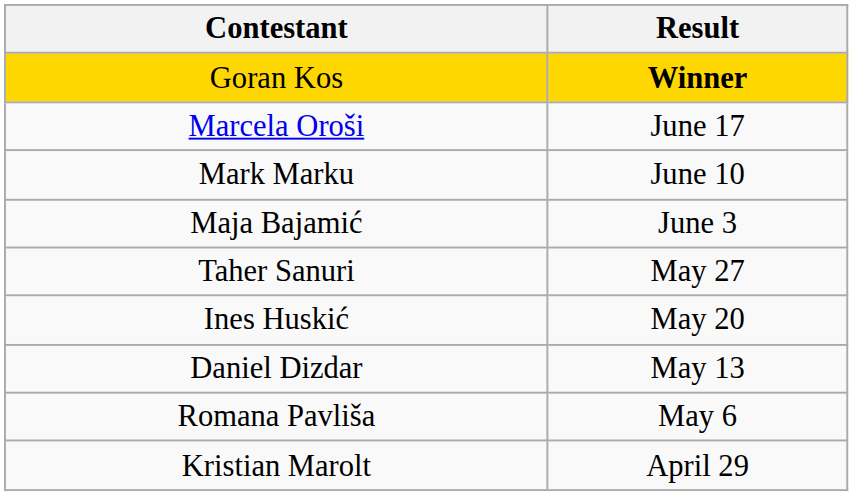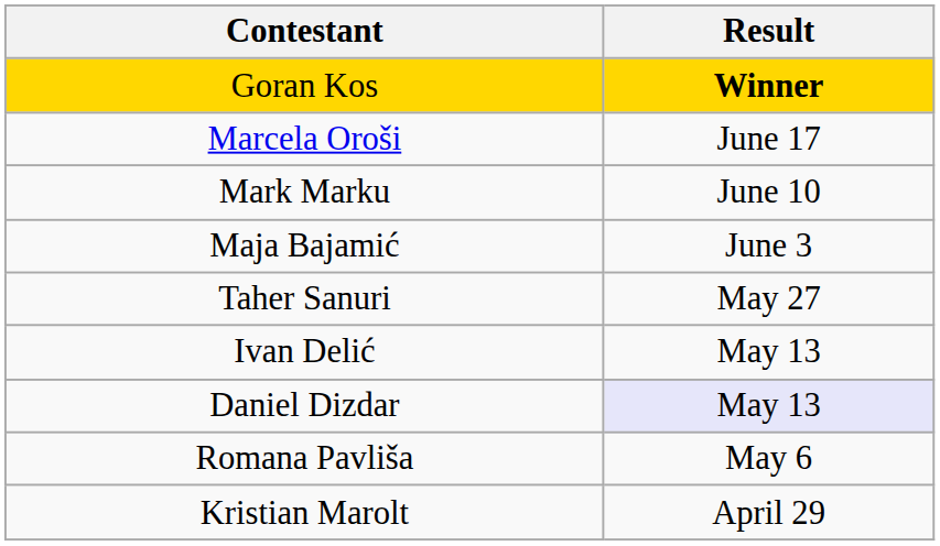 <table class="wikitable sortable" style="text-align:center; width:50%">
 <tr>
 <th scope="col">Contestant</th>
 <th scope="col">Result</th>
 </tr>
 <tr>
 <td bgcolor="gold">Goran Kos</td>
 <td bgcolor="gold"><strong>Winner</strong></td>
 </tr>
 <tr>
 <td><a href='#'>Marcela Oroši</a></td>
 <td>June 17</td>
 </tr>
 <tr>
 <td>Mark Marku</td>
 <td>June 10</td>
 </tr>
 <tr>
 <td>Maja Bajamić</td>
 <td>June 3</td>
 </tr>
 <tr>
 <td>Taher Sanuri</td>
 <td>May 27</td>
 </tr>
 <tr>
-<td>Ines Huskić</td>
-<td>May 20</td>
+<td>Ivan Delić</td>
+<td>May 13</td>
 </tr>
 <tr>
 <td>Daniel Dizdar</td>
-<td>May 13</td>
+<td style="background: lavender;">May 13</td>
 </tr>
 <tr>
 <td>Romana Pavliša</td>
 <td>May 6</td>
 </tr>
 <tr>
 <td>Kristian Marolt</td>
 <td>April 29</td>
 </tr>
 </table>
